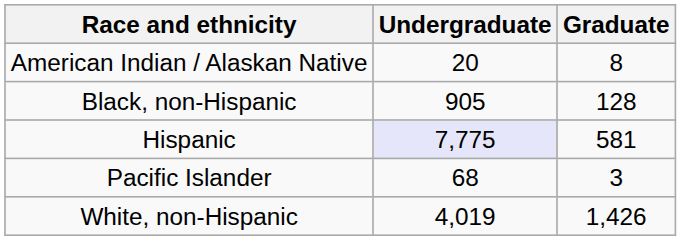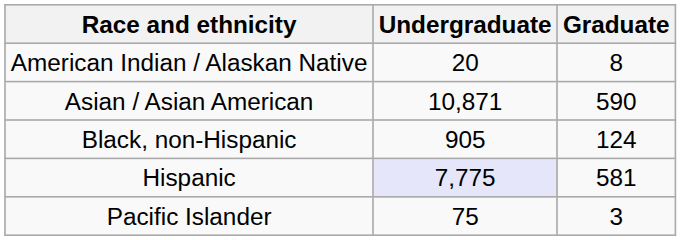 <table class="wikitable" style="float:center; text-align:center; font-size:95%; margin:auto">
 <tr>
 <th>Race and ethnicity</th>
 <th>Undergraduate</th>
 <th>Graduate</th>
 </tr>
 <tr>
 <td>American Indian / Alaskan Native</td>
 <td>20</td>
 <td>8</td>
 </tr>
 <tr>
+<td>Asian / Asian American</td>
+<td>10,871</td>
+<td>590</td>
+</tr>
+<tr>
 <td>Black, non-Hispanic</td>
 <td>905</td>
-<td>128</td>
+<td>124</td>
 </tr>
 <tr>
 <td>Hispanic</td>
 <td style="background: lavender;">7,775</td>
 <td>581</td>
 </tr>
 <tr>
 <td>Pacific Islander</td>
-<td>68</td>
+<td>75</td>
 <td>3</td>
 </tr>
-<tr>
-<td>White, non-Hispanic</td>
-<td>4,019</td>
-<td>1,426</td>
-</tr>
 </table>
